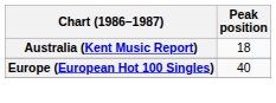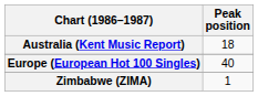 <table class="wikitable sortable plainrowheaders" style="text-align:center">
 <tr>
 <th>Chart (1986–1987)</th>
 <th>Peak<br>position</th>
 </tr>
 <tr>
 <th scope="row">Australia (<a href='#'>Kent Music Report</a>)</th>
 <td>18</td>
 </tr>
 <tr>
 </tr>
 <tr>
 <th scope="row">Europe (<a href='#'>European Hot 100 Singles</a>)</th>
 <td>40</td>
 </tr>
 <tr>
 </tr>
 <tr>
 </tr>
 <tr>
 </tr>
 <tr>
 </tr>
 <tr>
 </tr>
 <tr>
 </tr>
 <tr>
 </tr>
 <tr>
 </tr>
 <tr>
 </tr>
 <tr>
 </tr>
 <tr>
 </tr>
+<tr>
+<th scope="row">Zimbabwe (ZIMA)</th>
+<td>1</td>
+</tr>
 </table>
